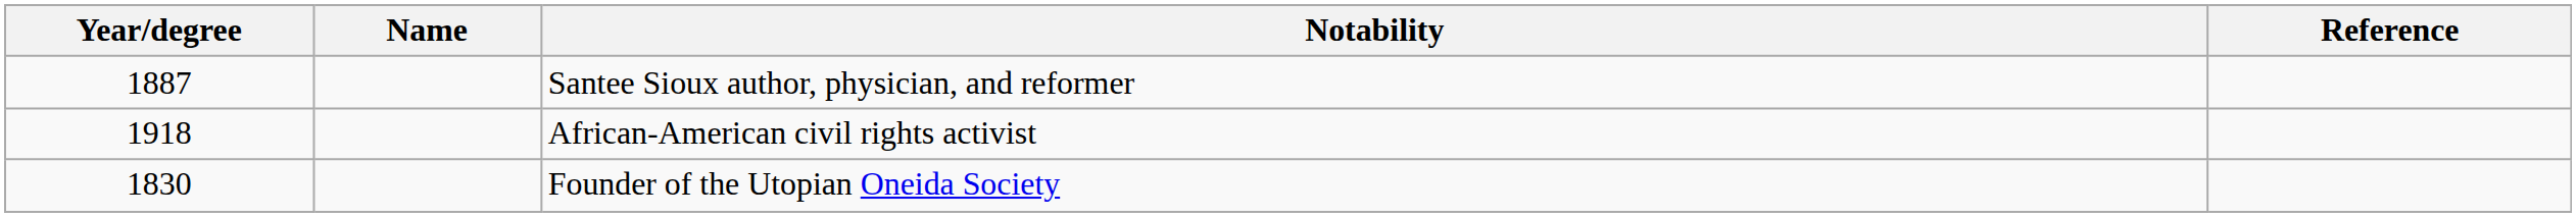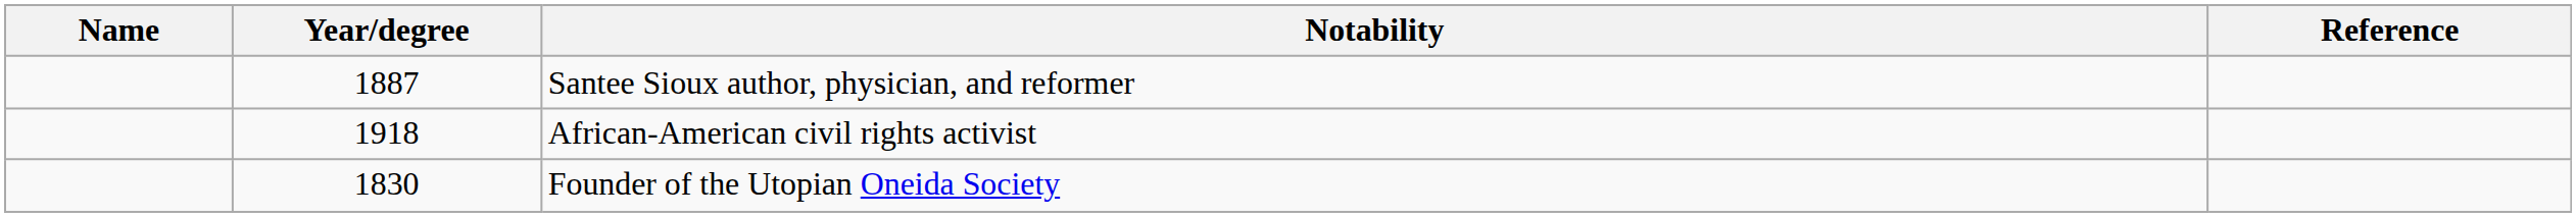 <table class="wikitable sortable" style="width:100%">
 <tr>
+<th style="width:*;">Name</th>
 <th style="width:12%;">Year/degree</th>
-<th style="width:*;">Name</th>
 <th style="width:65%;" class="unsortable">Notability</th>
 <th style="width:*;" class="unsortable">Reference</th>
 </tr>
 <tr>
+<td></td>
 <td style="text-align:center;">1887</td>
-<td></td>
 <td>Santee Sioux author, physician, and reformer</td>
 <td style="text-align:center;"></td>
 </tr>
 <tr>
+<td></td>
 <td style="text-align:center;">1918</td>
-<td></td>
 <td>African-American civil rights activist</td>
 <td style="text-align:center;"></td>
 </tr>
 <tr>
+<td></td>
 <td style="text-align:center;">1830</td>
-<td></td>
 <td>Founder of the Utopian <a href='#'>Oneida Society</a></td>
 <td style="text-align:center;"></td>
 </tr>
 </table>
